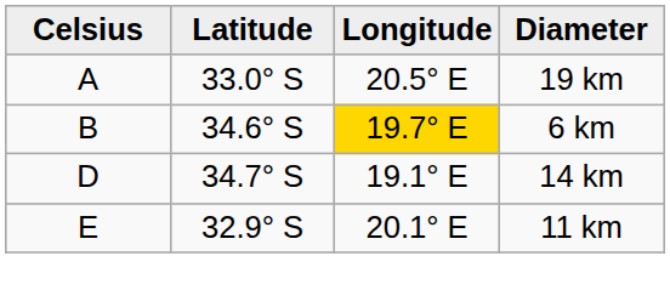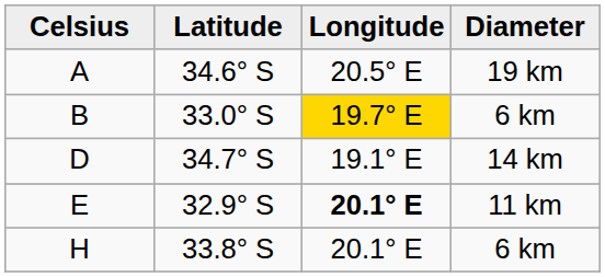 <table class="wikitable">
 <tr>
 <th width="25%" style="background:#eeeeee;">Celsius</th>
 <th width="25%" style="background:#eeeeee;">Latitude</th>
 <th width="25%" style="background:#eeeeee;">Longitude</th>
 <th width="25%" style="background:#eeeeee;">Diameter</th>
 </tr>
 <tr>
 <td align="center">A</td>
-<td align="center">33.0° S</td>
+<td align="center">34.6° S</td>
 <td align="center">20.5° E</td>
 <td align="center">19 km</td>
 </tr>
 <tr>
 <td align="center">B</td>
-<td align="center">34.6° S</td>
+<td align="center">33.0° S</td>
 <td align="center" style="background: gold;">19.7° E</td>
 <td align="center">6 km</td>
 </tr>
 <tr>
 <td align="center">D</td>
 <td align="center">34.7° S</td>
 <td align="center">19.1° E</td>
 <td align="center">14 km</td>
 </tr>
 <tr>
 <td align="center">E</td>
 <td align="center">32.9° S</td>
-<td align="center">20.1° E</td>
+<td align="center"><strong>20.1° E</strong></td>
 <td align="center">11 km</td>
 </tr>
+<tr>
+<td align="center">H</td>
+<td align="center">33.8° S</td>
+<td align="center">20.1° E</td>
+<td align="center">6 km</td>
+</tr>
 </table>
